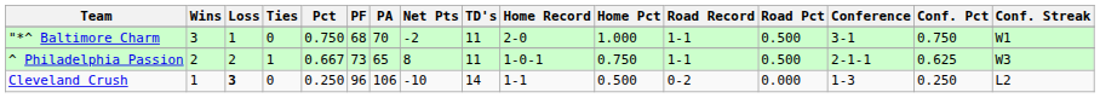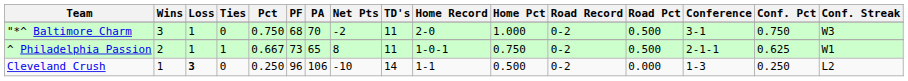 <table class="wikitable">
 <tr>
 <th>Team</th>
 <th>Wins</th>
 <th>Loss</th>
 <th>Ties</th>
 <th>Pct</th>
 <th>PF</th>
 <th>PA</th>
 <th>Net Pts</th>
 <th>TD's</th>
 <th>Home Record</th>
 <th>Home Pct</th>
 <th>Road Record</th>
 <th>Road Pct</th>
 <th>Conference</th>
 <th>Conf. Pct</th>
 <th>Conf. Streak</th>
 </tr>
 <tr>
 </tr>
 <tr bgcolor="#ccffcc">
 <td>"*^ <a href='#'>Baltimore Charm</a></td>
 <td>3</td>
 <td>1</td>
 <td>0</td>
 <td>0.750</td>
 <td>68</td>
 <td>70</td>
 <td>-2</td>
 <td>11</td>
 <td>2-0</td>
 <td>1.000</td>
-<td>1-1</td>
+<td>0-2</td>
 <td>0.500</td>
 <td>3-1</td>
 <td>0.750</td>
-<td>W1</td>
+<td>W3</td>
 </tr>
 <tr>
 </tr>
 <tr bgcolor="#ccffcc">
 <td>^ <a href='#'>Philadelphia Passion</a></td>
 <td>2</td>
-<td>2</td>
+<td>1</td>
 <td>1</td>
 <td>0.667</td>
 <td>73</td>
 <td>65</td>
 <td>8</td>
 <td>11</td>
 <td>1-0-1</td>
 <td>0.750</td>
-<td>1-1</td>
+<td>0-2</td>
 <td>0.500</td>
 <td>2-1-1</td>
 <td>0.625</td>
-<td>W3</td>
+<td>W1</td>
 </tr>
 <tr>
 <td><a href='#'>Cleveland Crush</a></td>
 <td>1</td>
 <td><strong>3</strong></td>
 <td>0</td>
 <td>0.250</td>
 <td>96</td>
 <td>106</td>
 <td>-10</td>
 <td>14</td>
 <td>1-1</td>
 <td>0.500</td>
 <td>0-2</td>
 <td>0.000</td>
 <td>1-3</td>
 <td>0.250</td>
 <td>L2</td>
 </tr>
 </table>
